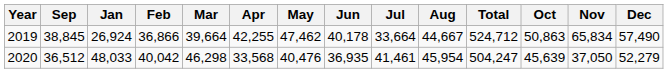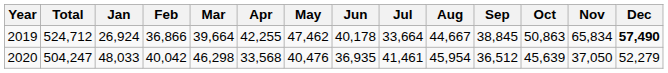 <table class="wikitable">
 <tr>
 <th>Year</th>
-<th>Sep</th>
+<th>Total</th>
 <th>Jan</th>
 <th>Feb</th>
 <th>Mar</th>
 <th>Apr</th>
 <th>May</th>
 <th>Jun</th>
 <th>Jul</th>
 <th>Aug</th>
-<th>Total</th>
+<th>Sep</th>
 <th>Oct</th>
 <th>Nov</th>
 <th>Dec</th>
 </tr>
 <tr>
 <td>2019</td>
-<td>38,845</td>
+<td>524,712</td>
 <td>26,924</td>
 <td>36,866</td>
 <td>39,664</td>
 <td>42,255</td>
 <td>47,462</td>
 <td>40,178</td>
 <td>33,664</td>
 <td>44,667</td>
-<td>524,712</td>
+<td>38,845</td>
 <td>50,863</td>
 <td>65,834</td>
-<td>57,490</td>
+<td><strong>57,490</strong></td>
 </tr>
 <tr>
 <td>2020</td>
-<td>36,512</td>
+<td>504,247</td>
 <td>48,033</td>
 <td>40,042</td>
 <td>46,298</td>
 <td>33,568</td>
 <td>40,476</td>
 <td>36,935</td>
 <td>41,461</td>
 <td>45,954</td>
-<td>504,247</td>
+<td>36,512</td>
 <td>45,639</td>
 <td>37,050</td>
 <td>52,279</td>
 </tr>
 </table>
